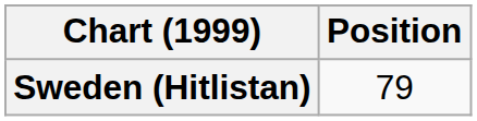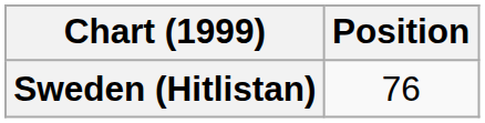 <table class="wikitable plainrowheaders" style="text-align:center">
 <tr>
 <th>Chart (1999)</th>
 <th>Position</th>
 </tr>
 <tr>
 <th scope="row">Sweden (Hitlistan)</th>
-<td>79</td>
+<td>76</td>
 </tr>
 </table>
